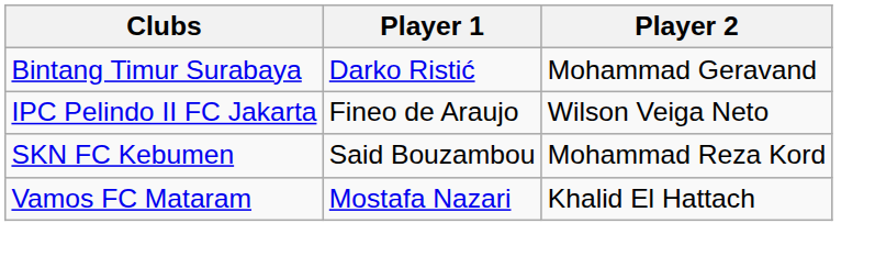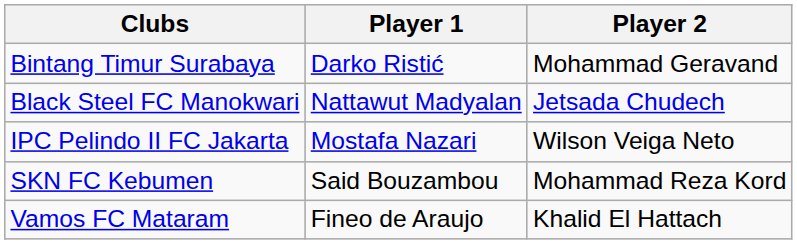 <table class="wikitable">
 <tr>
 <th>Clubs</th>
 <th>Player 1</th>
 <th>Player 2</th>
 </tr>
 <tr>
 <td><a href='#'>Bintang Timur Surabaya</a></td>
 <td> <a href='#'>Darko Ristić</a></td>
 <td> Mohammad Geravand</td>
 </tr>
 <tr>
+<td><a href='#'>Black Steel FC Manokwari</a></td>
+<td> <a href='#'>Nattawut Madyalan</a></td>
+<td> <a href='#'>Jetsada Chudech</a></td>
+</tr>
+<tr>
 <td><a href='#'>IPC Pelindo II FC Jakarta</a></td>
-<td> Fineo de Araujo</td>
+<td> <a href='#'>Mostafa Nazari</a></td>
 <td> Wilson Veiga Neto</td>
 </tr>
 <tr>
 <td><a href='#'>SKN FC Kebumen</a></td>
 <td> Said Bouzambou</td>
 <td> Mohammad Reza Kord</td>
 </tr>
 <tr>
 <td><a href='#'>Vamos FC Mataram</a></td>
-<td> <a href='#'>Mostafa Nazari</a></td>
+<td> Fineo de Araujo</td>
 <td> Khalid El Hattach</td>
 </tr>
 </table>
